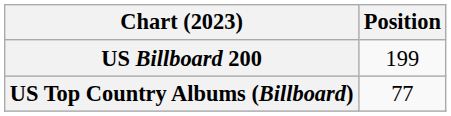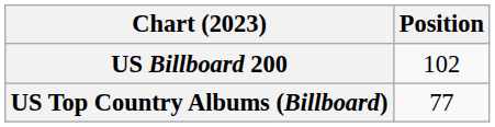 <table class="wikitable sortable plainrowheaders" style="text-align:center">
 <tr>
 <th scope="col">Chart (2023)</th>
 <th scope="col">Position</th>
 </tr>
 <tr>
 <th scope="row">US <em>Billboard</em> 200</th>
-<td>199</td>
+<td>102</td>
 </tr>
 <tr>
 <th scope="row">US Top Country Albums (<em>Billboard</em>)</th>
 <td>77</td>
 </tr>
 </table>
